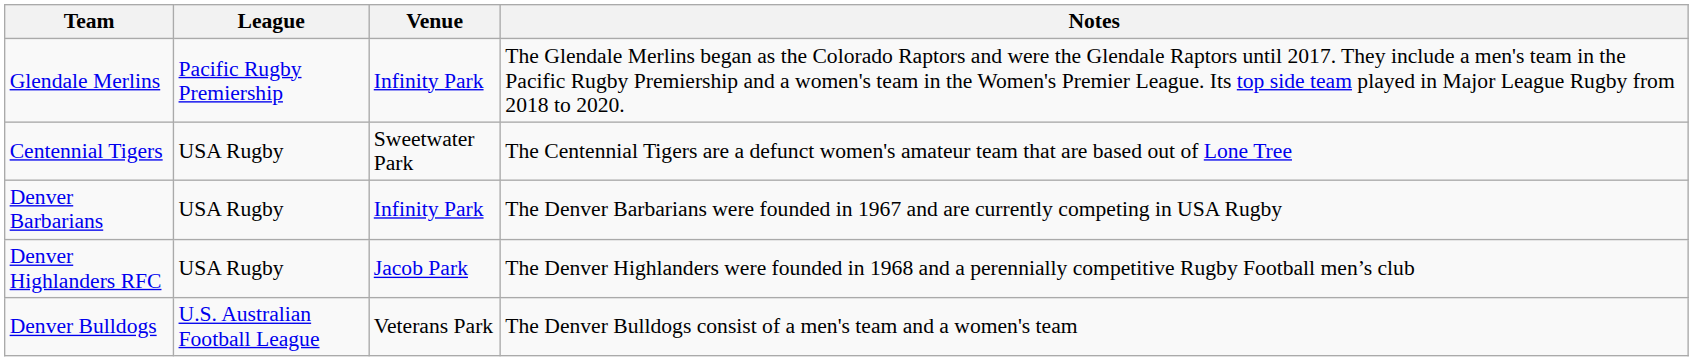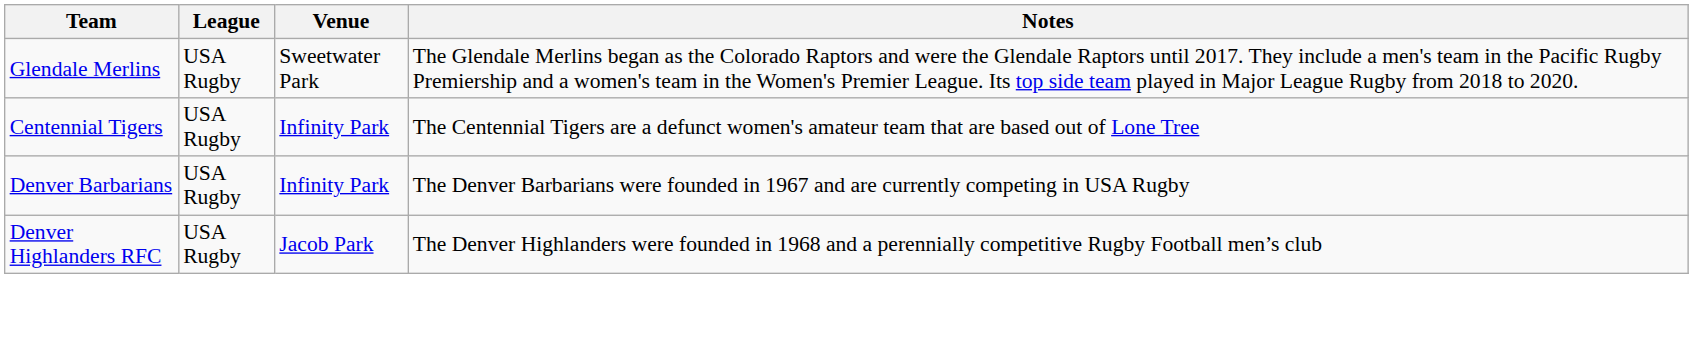 <table class="wikitable sortable">
 <tr>
 <th>Team</th>
 <th>League</th>
 <th>Venue</th>
 <th>Notes</th>
 </tr>
 <tr>
 <td><a href='#'>Glendale Merlins</a></td>
-<td><a href='#'>Pacific Rugby Premiership</a></td>
-<td><a href='#'>Infinity Park</a></td>
+<td>USA Rugby</td>
+<td>Sweetwater Park</td>
 <td>The Glendale Merlins began as the Colorado Raptors and were the Glendale Raptors until 2017. They include a men's team in the Pacific Rugby Premiership and a women's team in the Women's Premier League. Its <a href='#'>top side team</a> played in Major League Rugby from 2018 to 2020.</td>
 </tr>
 <tr>
 <td><a href='#'>Centennial Tigers</a></td>
 <td>USA Rugby</td>
-<td>Sweetwater Park</td>
+<td><a href='#'>Infinity Park</a></td>
 <td>The Centennial Tigers are a defunct women's amateur team that are based out of <a href='#'>Lone Tree</a></td>
 </tr>
 <tr>
 <td><a href='#'>Denver Barbarians</a></td>
 <td>USA Rugby</td>
 <td><a href='#'>Infinity Park</a></td>
 <td>The Denver Barbarians were founded in 1967 and are currently competing in USA Rugby</td>
 </tr>
 <tr>
 <td><a href='#'>Denver Highlanders RFC</a></td>
 <td>USA Rugby</td>
 <td><a href='#'>Jacob Park</a></td>
 <td>The Denver Highlanders were founded in 1968 and a perennially competitive Rugby Football men’s club</td>
 </tr>
-<tr>
-<td><a href='#'>Denver Bulldogs</a></td>
-<td><a href='#'>U.S. Australian Football League</a></td>
-<td>Veterans Park</td>
-<td>The Denver Bulldogs consist of a men's team and a women's team</td>
-</tr>
 </table>
